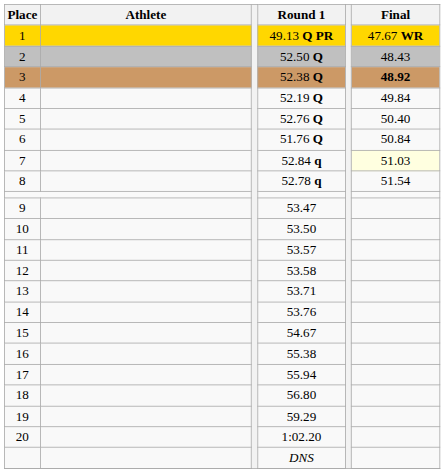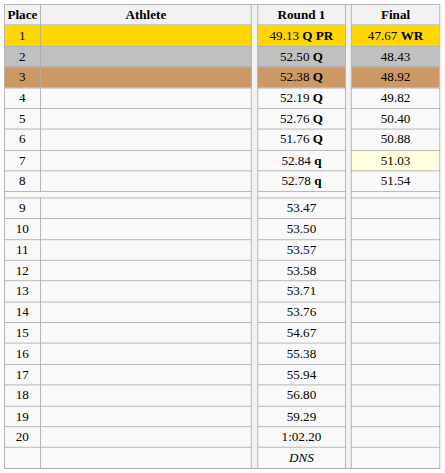 <table class="wikitable" style="text-align:center">
 <tr>
 <th>Place</th>
 <th width=250>Athlete</th>
 <th rowspan=31></th>
 <th width=100>Round 1</th>
 <th rowspan=31></th>
 <th width=100>Final</th>
 </tr>
 <tr bgcolor=gold>
 <td>1</td>
 <td align=left></td>
 <td>49.13 <strong>Q PR</strong></td>
 <td>47.67 <strong>WR</strong></td>
 </tr>
 <tr bgcolor=silver>
 <td>2</td>
 <td align=left></td>
 <td>52.50 <strong>Q</strong></td>
 <td>48.43</td>
 </tr>
 <tr bgcolor=cc9966>
 <td>3</td>
 <td align=left></td>
 <td>52.38 <strong>Q</strong></td>
-<td><strong>48.92</strong></td>
+<td>48.92</td>
 </tr>
 <tr>
 <td>4</td>
 <td align=left></td>
 <td>52.19 <strong>Q</strong></td>
-<td>49.84</td>
+<td>49.82</td>
 </tr>
 <tr>
 <td>5</td>
 <td align=left></td>
 <td>52.76 <strong>Q</strong></td>
 <td>50.40</td>
 </tr>
 <tr>
 <td>6</td>
 <td align=left></td>
 <td>51.76 <strong>Q</strong></td>
-<td>50.84</td>
+<td>50.88</td>
 </tr>
 <tr>
 <td>7</td>
 <td align=left></td>
 <td>52.84 <strong>q</strong></td>
 <td style="background: lightyellow;">51.03</td>
 </tr>
 <tr>
 <td>8</td>
 <td align=left></td>
 <td>52.78 <strong>q</strong></td>
 <td>51.54</td>
 </tr>
 <tr>
 <td colspan=10></td>
 </tr>
 <tr>
 <td>9</td>
 <td align=left></td>
 <td>53.47</td>
 <td></td>
 </tr>
 <tr>
 <td>10</td>
 <td align=left></td>
 <td>53.50</td>
 <td></td>
 </tr>
 <tr>
 <td>11</td>
 <td align=left></td>
 <td>53.57</td>
 <td></td>
 </tr>
 <tr>
 <td>12</td>
 <td align=left></td>
 <td>53.58</td>
 <td></td>
 </tr>
 <tr>
 <td>13</td>
 <td align=left></td>
 <td>53.71</td>
 <td></td>
 </tr>
 <tr>
 <td>14</td>
 <td align=left></td>
 <td>53.76</td>
 <td></td>
 </tr>
 <tr>
 <td>15</td>
 <td align=left></td>
 <td>54.67</td>
 <td></td>
 </tr>
 <tr>
 <td>16</td>
 <td align=left></td>
 <td>55.38</td>
 <td></td>
 </tr>
 <tr>
 <td>17</td>
 <td align=left></td>
 <td>55.94</td>
 <td></td>
 </tr>
 <tr>
 <td>18</td>
 <td align=left></td>
 <td>56.80</td>
 <td></td>
 </tr>
 <tr>
 <td>19</td>
 <td align=left></td>
 <td>59.29</td>
 <td></td>
 </tr>
 <tr>
 <td>20</td>
 <td align=left></td>
 <td>1:02.20</td>
 <td></td>
 </tr>
 <tr>
 <td></td>
 <td align=left></td>
 <td><em>DNS</em></td>
 <td></td>
 </tr>
 <tr>
 </tr>
 </table>
